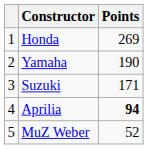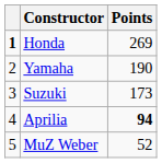 <table class="wikitable" style="font-size: 95%;">
 <tr>
 <th></th>
 <th>Constructor</th>
 <th>Points</th>
 </tr>
 <tr>
-<td align=center>1</td>
+<td align=center><strong>1</strong></td>
 <td> <a href='#'>Honda</a></td>
 <td align=right>269</td>
 </tr>
 <tr>
 <td align=center>2</td>
 <td> <a href='#'>Yamaha</a></td>
 <td align=right>190</td>
 </tr>
 <tr>
 <td align=center>3</td>
 <td> <a href='#'>Suzuki</a></td>
-<td align=right>171</td>
+<td align=right>173</td>
 </tr>
 <tr>
 <td align=center>4</td>
 <td> <a href='#'>Aprilia</a></td>
 <td align=right><strong>94</strong></td>
 </tr>
 <tr>
 <td align=center>5</td>
 <td> <a href='#'>MuZ Weber</a></td>
 <td align=right>52</td>
 </tr>
 </table>
